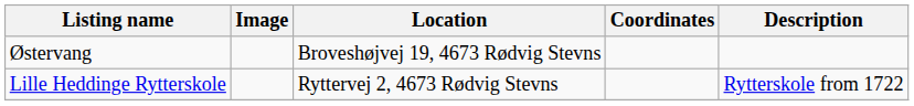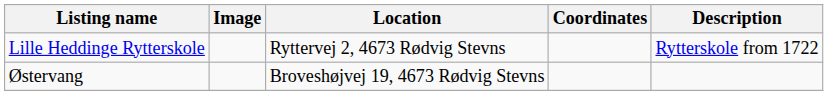 <table class="wikitable sortable">
 <tr>
 <th>Listing name</th>
 <th>Image</th>
 <th>Location</th>
 <th>Coordinates</th>
 <th>Description</th>
 </tr>
 <tr>
+<td><a href='#'>Lille Heddinge Rytterskole</a></td>
+<td></td>
+<td>Ryttervej 2, 4673 Rødvig Stevns</td>
+<td></td>
+<td><a href='#'>Rytterskole</a> from 1722</td>
+</tr>
+<tr>
 <td>Østervang</td>
 <td></td>
 <td>Broveshøjvej 19, 4673 Rødvig Stevns</td>
 <td></td>
 <td></td>
 </tr>
 <tr>
-<td><a href='#'>Lille Heddinge Rytterskole</a></td>
-<td></td>
-<td>Ryttervej 2, 4673 Rødvig Stevns</td>
-<td></td>
-<td><a href='#'>Rytterskole</a> from 1722</td>
-</tr>
-<tr>
 </tr>
 </table>
